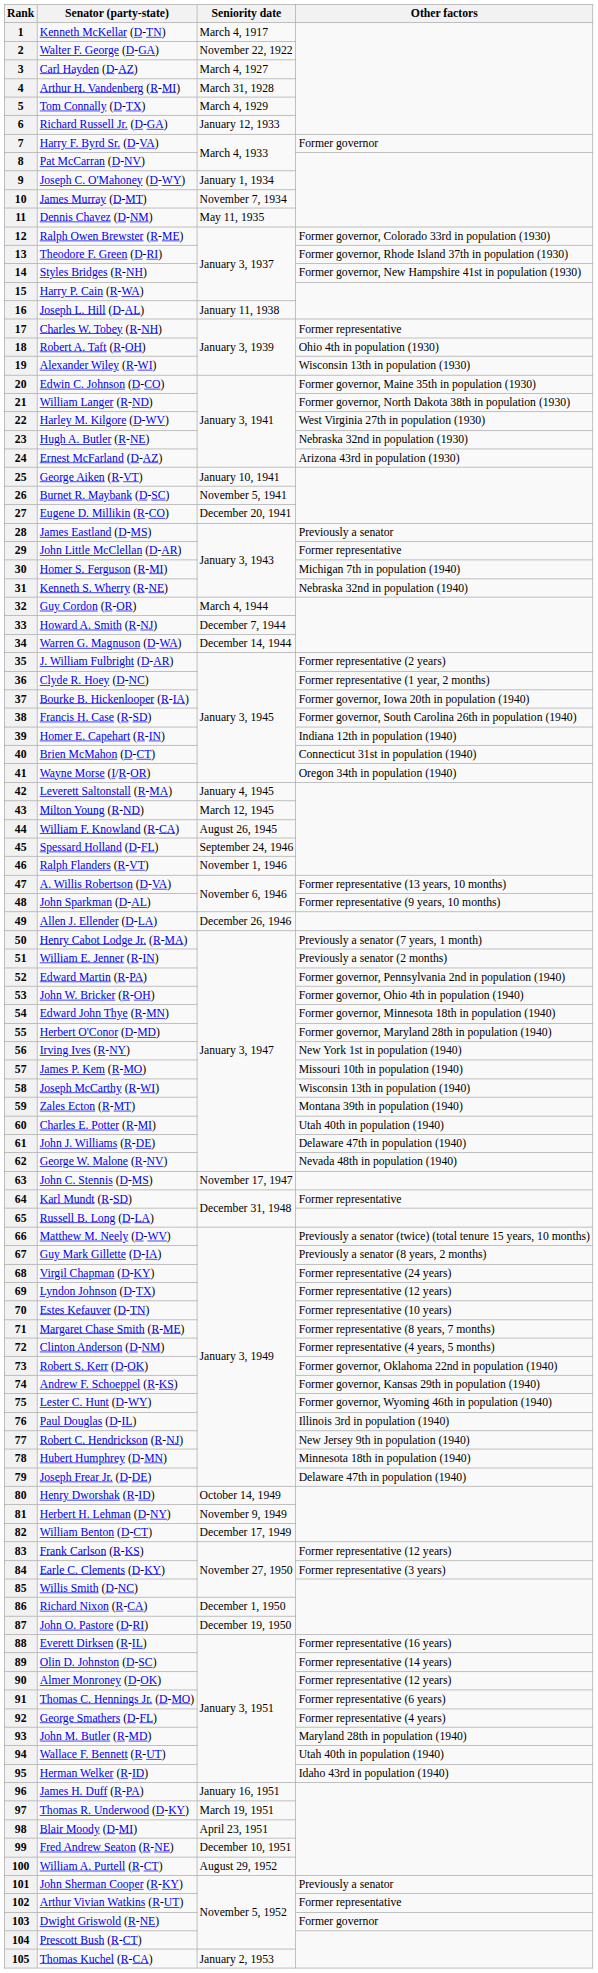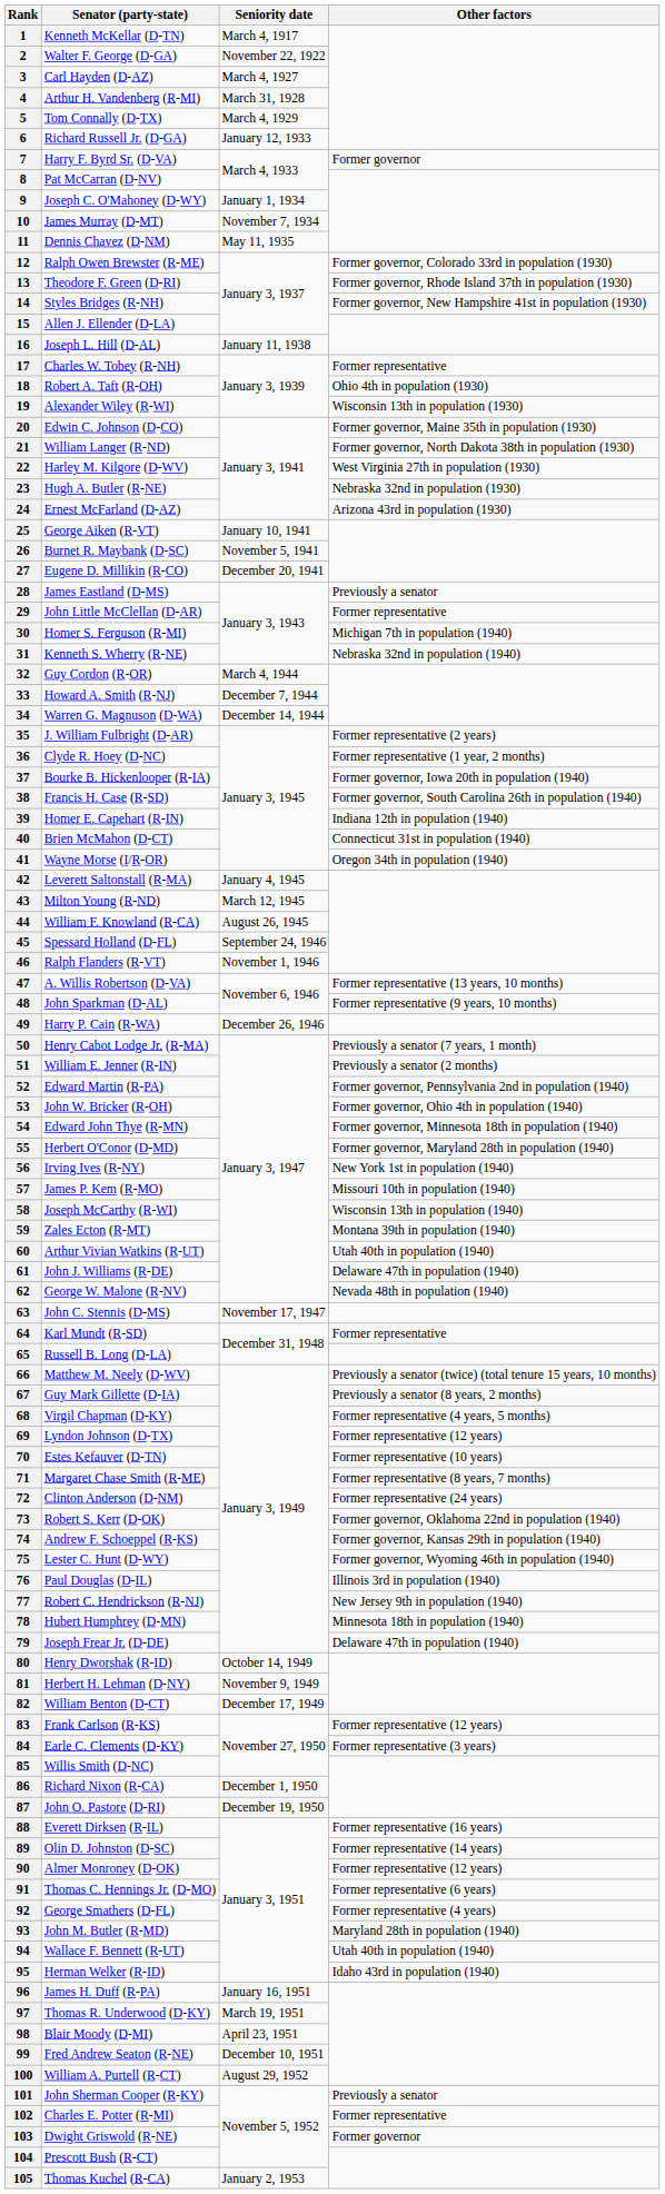 <table class=wikitable>
 <tr valign=bottom>
 <th>Rank</th>
 <th>Senator (party-state)</th>
 <th>Seniority date</th>
 <th>Other factors</th>
 </tr>
 <tr>
 <th>1</th>
 <td><a href='#'>Kenneth McKellar</a> (<a href='#'>D</a>-<a href='#'>TN</a>)</td>
 <td>March 4, 1917</td>
 <td rowspan=6></td>
 </tr>
 <tr>
 <th>2</th>
 <td><a href='#'>Walter F. George</a> (<a href='#'>D</a>-<a href='#'>GA</a>)</td>
 <td>November 22, 1922</td>
 </tr>
 <tr>
 <th>3</th>
 <td><a href='#'>Carl Hayden</a> (<a href='#'>D</a>-<a href='#'>AZ</a>)</td>
 <td>March 4, 1927</td>
 </tr>
 <tr>
 <th>4</th>
 <td><a href='#'>Arthur H. Vandenberg</a> (<a href='#'>R</a>-<a href='#'>MI</a>)</td>
 <td>March 31, 1928</td>
 </tr>
 <tr>
 <th>5</th>
 <td><a href='#'>Tom Connally</a> (<a href='#'>D</a>-<a href='#'>TX</a>)</td>
 <td>March 4, 1929</td>
 </tr>
 <tr>
 <th>6</th>
 <td><a href='#'>Richard Russell Jr.</a> (<a href='#'>D</a>-<a href='#'>GA</a>)</td>
 <td>January 12, 1933</td>
 </tr>
 <tr>
 <th>7</th>
 <td><a href='#'>Harry F. Byrd Sr.</a> (<a href='#'>D</a>-<a href='#'>VA</a>)</td>
 <td rowspan= 2>March 4, 1933</td>
 <td>Former governor</td>
 </tr>
 <tr>
 <th>8</th>
 <td><a href='#'>Pat McCarran</a> (<a href='#'>D</a>-<a href='#'>NV</a>)</td>
 <td rowspan=4></td>
 </tr>
 <tr>
 <th>9</th>
 <td><a href='#'>Joseph C. O'Mahoney</a> (<a href='#'>D</a>-<a href='#'>WY</a>)</td>
 <td>January 1, 1934</td>
 </tr>
 <tr>
 <th>10</th>
 <td><a href='#'>James Murray</a> (<a href='#'>D</a>-<a href='#'>MT</a>)</td>
 <td>November 7, 1934</td>
 </tr>
 <tr>
 <th>11</th>
 <td><a href='#'>Dennis Chavez</a> (<a href='#'>D</a>-<a href='#'>NM</a>)</td>
 <td>May 11, 1935</td>
 </tr>
 <tr>
 <th>12</th>
 <td><a href='#'>Ralph Owen Brewster</a>  (<a href='#'>R</a>-<a href='#'>ME</a>)</td>
 <td rowspan= 4>January 3, 1937</td>
 <td>Former governor, Colorado 33rd in population (1930)</td>
 </tr>
 <tr>
 <th>13</th>
 <td><a href='#'>Theodore F. Green</a> (<a href='#'>D</a>-<a href='#'>RI</a>)</td>
 <td>Former governor, Rhode Island 37th in population (1930)</td>
 </tr>
 <tr>
 <th>14</th>
 <td><a href='#'>Styles Bridges</a> (<a href='#'>R</a>-<a href='#'>NH</a>)</td>
 <td>Former governor, New Hampshire 41st in population (1930)</td>
 </tr>
 <tr>
 <th>15</th>
-<td><a href='#'>Harry P. Cain</a> (<a href='#'>R</a>-<a href='#'>WA</a>)</td>
+<td><a href='#'>Allen J. Ellender</a> (<a href='#'>D</a>-<a href='#'>LA</a>)</td>
 <td rowspan=2></td>
 </tr>
 <tr>
 <th>16</th>
 <td><a href='#'>Joseph L. Hill</a> (<a href='#'>D</a>-<a href='#'>AL</a>)</td>
 <td>January 11, 1938</td>
 </tr>
 <tr>
 <th>17</th>
 <td><a href='#'>Charles W. Tobey</a> (<a href='#'>R</a>-<a href='#'>NH</a>)</td>
 <td rowspan= 3>January 3, 1939</td>
 <td>Former representative</td>
 </tr>
 <tr>
 <th>18</th>
 <td><a href='#'>Robert A. Taft</a> (<a href='#'>R</a>-<a href='#'>OH</a>)</td>
 <td>Ohio 4th in population (1930)</td>
 </tr>
 <tr>
 <th>19</th>
 <td><a href='#'>Alexander Wiley</a> (<a href='#'>R</a>-<a href='#'>WI</a>)</td>
 <td>Wisconsin 13th in population (1930)</td>
 </tr>
 <tr>
 <th>20</th>
 <td><a href='#'>Edwin C. Johnson</a> (<a href='#'>D</a>-<a href='#'>CO</a>)</td>
 <td rowspan= 5>January 3, 1941</td>
 <td>Former governor, Maine 35th in population (1930)</td>
 </tr>
 <tr>
 <th>21</th>
 <td><a href='#'>William Langer</a> (<a href='#'>R</a>-<a href='#'>ND</a>)</td>
 <td>Former governor, North Dakota 38th in population (1930)</td>
 </tr>
 <tr>
 <th>22</th>
 <td><a href='#'>Harley M. Kilgore</a> (<a href='#'>D</a>-<a href='#'>WV</a>)</td>
 <td>West Virginia 27th in population (1930)</td>
 </tr>
 <tr>
 <th>23</th>
 <td><a href='#'>Hugh A. Butler</a> (<a href='#'>R</a>-<a href='#'>NE</a>)</td>
 <td>Nebraska 32nd in population (1930)</td>
 </tr>
 <tr>
 <th>24</th>
 <td><a href='#'>Ernest McFarland</a> (<a href='#'>D</a>-<a href='#'>AZ</a>)</td>
 <td>Arizona 43rd in population (1930)</td>
 </tr>
 <tr>
 <th>25</th>
 <td><a href='#'>George Aiken</a> (<a href='#'>R</a>-<a href='#'>VT</a>)</td>
 <td>January 10, 1941</td>
 <td rowspan=3></td>
 </tr>
 <tr>
 <th>26</th>
 <td><a href='#'>Burnet R. Maybank</a> (<a href='#'>D</a>-<a href='#'>SC</a>)</td>
 <td>November 5, 1941</td>
 </tr>
 <tr>
 <th>27</th>
 <td><a href='#'>Eugene D. Millikin</a> (<a href='#'>R</a>-<a href='#'>CO</a>)</td>
 <td>December 20, 1941</td>
 </tr>
 <tr>
 <th>28</th>
 <td><a href='#'>James Eastland</a> (<a href='#'>D</a>-<a href='#'>MS</a>)</td>
 <td rowspan= 4>January 3, 1943</td>
 <td>Previously a senator</td>
 </tr>
 <tr>
 <th>29</th>
 <td><a href='#'>John Little McClellan</a> (<a href='#'>D</a>-<a href='#'>AR</a>)</td>
 <td>Former representative</td>
 </tr>
 <tr>
 <th>30</th>
 <td><a href='#'>Homer S. Ferguson</a> (<a href='#'>R</a>-<a href='#'>MI</a>)</td>
 <td>Michigan 7th in population (1940)</td>
 </tr>
 <tr>
 <th>31</th>
 <td><a href='#'>Kenneth S. Wherry</a> (<a href='#'>R</a>-<a href='#'>NE</a>)</td>
 <td>Nebraska 32nd in population (1940)</td>
 </tr>
 <tr>
 <th>32</th>
 <td><a href='#'>Guy Cordon</a> (<a href='#'>R</a>-<a href='#'>OR</a>)</td>
 <td>March 4, 1944</td>
 <td rowspan=3></td>
 </tr>
 <tr>
 <th>33</th>
 <td><a href='#'>Howard A. Smith</a> (<a href='#'>R</a>-<a href='#'>NJ</a>)</td>
 <td>December 7, 1944</td>
 </tr>
 <tr>
 <th>34</th>
 <td><a href='#'>Warren G. Magnuson</a> (<a href='#'>D</a>-<a href='#'>WA</a>)</td>
 <td>December 14, 1944</td>
 </tr>
 <tr>
 <th>35</th>
 <td><a href='#'>J. William Fulbright</a> (<a href='#'>D</a>-<a href='#'>AR</a>)</td>
 <td rowspan= 7>January 3, 1945</td>
 <td>Former representative (2 years)</td>
 </tr>
 <tr>
 <th>36</th>
 <td><a href='#'>Clyde R. Hoey</a> (<a href='#'>D</a>-<a href='#'>NC</a>)</td>
 <td>Former representative (1 year, 2 months)</td>
 </tr>
 <tr>
 <th>37</th>
 <td><a href='#'>Bourke B. Hickenlooper</a> (<a href='#'>R</a>-<a href='#'>IA</a>)</td>
 <td>Former governor, Iowa 20th in population (1940)</td>
 </tr>
 <tr>
 <th>38</th>
 <td><a href='#'>Francis H. Case</a> (<a href='#'>R</a>-<a href='#'>SD</a>)</td>
 <td>Former governor, South Carolina 26th in population (1940)</td>
 </tr>
 <tr>
 <th>39</th>
 <td><a href='#'>Homer E. Capehart</a> (<a href='#'>R</a>-<a href='#'>IN</a>)</td>
 <td>Indiana 12th in population (1940)</td>
 </tr>
 <tr>
 <th>40</th>
 <td><a href='#'>Brien McMahon</a> (<a href='#'>D</a>-<a href='#'>CT</a>)</td>
 <td>Connecticut 31st in population (1940)</td>
 </tr>
 <tr>
 <th>41</th>
 <td><a href='#'>Wayne Morse</a> (<a href='#'>I</a>/<a href='#'>R</a>-<a href='#'>OR</a>)</td>
 <td>Oregon 34th in population (1940)</td>
 </tr>
 <tr>
 <th>42</th>
 <td><a href='#'>Leverett Saltonstall</a> (<a href='#'>R</a>-<a href='#'>MA</a>)</td>
 <td>January 4, 1945</td>
 <td rowspan=5></td>
 </tr>
 <tr>
 <th>43</th>
 <td><a href='#'>Milton Young</a> (<a href='#'>R</a>-<a href='#'>ND</a>)</td>
 <td>March 12, 1945</td>
 </tr>
 <tr>
 <th>44</th>
 <td><a href='#'>William F. Knowland</a> (<a href='#'>R</a>-<a href='#'>CA</a>)</td>
 <td>August 26, 1945</td>
 </tr>
 <tr>
 <th>45</th>
 <td><a href='#'>Spessard Holland</a> (<a href='#'>D</a>-<a href='#'>FL</a>)</td>
 <td>September 24, 1946</td>
 </tr>
 <tr>
 <th>46</th>
 <td><a href='#'>Ralph Flanders</a> (<a href='#'>R</a>-<a href='#'>VT</a>)</td>
 <td>November 1, 1946</td>
 </tr>
 <tr>
 <th>47</th>
 <td><a href='#'>A. Willis Robertson</a> (<a href='#'>D</a>-<a href='#'>VA</a>)</td>
 <td rowspan= 2>November 6, 1946</td>
 <td>Former representative (13 years, 10 months)</td>
 </tr>
 <tr>
 <th>48</th>
 <td><a href='#'>John Sparkman</a> (<a href='#'>D</a>-<a href='#'>AL</a>)</td>
 <td>Former representative (9 years, 10 months)</td>
 </tr>
 <tr>
 <th>49</th>
-<td><a href='#'>Allen J. Ellender</a> (<a href='#'>D</a>-<a href='#'>LA</a>)</td>
+<td><a href='#'>Harry P. Cain</a> (<a href='#'>R</a>-<a href='#'>WA</a>)</td>
 <td>December 26, 1946</td>
 <td></td>
 </tr>
 <tr>
 <th>50</th>
 <td><a href='#'>Henry Cabot Lodge Jr.</a> (<a href='#'>R</a>-<a href='#'>MA</a>)</td>
 <td rowspan= 13>January 3, 1947</td>
 <td>Previously a senator (7 years, 1 month)</td>
 </tr>
 <tr>
 <th>51</th>
 <td><a href='#'>William E. Jenner</a> (<a href='#'>R</a>-<a href='#'>IN</a>)</td>
 <td>Previously a senator (2 months)</td>
 </tr>
 <tr>
 <th>52</th>
 <td><a href='#'>Edward Martin</a> (<a href='#'>R</a>-<a href='#'>PA</a>)</td>
 <td>Former governor, Pennsylvania 2nd in population (1940)</td>
 </tr>
 <tr>
 <th>53</th>
 <td><a href='#'>John W. Bricker</a> (<a href='#'>R</a>-<a href='#'>OH</a>)</td>
 <td>Former governor, Ohio 4th in population (1940)</td>
 </tr>
 <tr>
 <th>54</th>
 <td><a href='#'>Edward John Thye</a> (<a href='#'>R</a>-<a href='#'>MN</a>)</td>
 <td>Former governor, Minnesota 18th in population (1940)</td>
 </tr>
 <tr>
 <th>55</th>
 <td><a href='#'>Herbert O'Conor</a> (<a href='#'>D</a>-<a href='#'>MD</a>)</td>
 <td>Former governor, Maryland 28th in population (1940)</td>
 </tr>
 <tr>
 <th>56</th>
 <td><a href='#'>Irving Ives</a> (<a href='#'>R</a>-<a href='#'>NY</a>)</td>
 <td>New York 1st in population (1940)</td>
 </tr>
 <tr>
 <th>57</th>
 <td><a href='#'>James P. Kem</a> (<a href='#'>R</a>-<a href='#'>MO</a>)</td>
 <td>Missouri 10th in population (1940)</td>
 </tr>
 <tr>
 <th>58</th>
 <td><a href='#'>Joseph McCarthy</a> (<a href='#'>R</a>-<a href='#'>WI</a>)</td>
 <td>Wisconsin 13th in population (1940)</td>
 </tr>
 <tr>
 <th>59</th>
 <td><a href='#'>Zales Ecton</a> (<a href='#'>R</a>-<a href='#'>MT</a>)</td>
 <td>Montana 39th in population (1940)</td>
 </tr>
 <tr>
 <th>60</th>
-<td><a href='#'>Charles E. Potter</a> (<a href='#'>R</a>-<a href='#'>MI</a>)</td>
+<td><a href='#'>Arthur Vivian Watkins</a> (<a href='#'>R</a>-<a href='#'>UT</a>)</td>
 <td>Utah 40th in population (1940)</td>
 </tr>
 <tr>
 <th>61</th>
 <td><a href='#'>John J. Williams</a> (<a href='#'>R</a>-<a href='#'>DE</a>)</td>
 <td>Delaware 47th in population (1940)</td>
 </tr>
 <tr>
 <th>62</th>
 <td><a href='#'>George W. Malone</a> (<a href='#'>R</a>-<a href='#'>NV</a>)</td>
 <td>Nevada 48th in population (1940)</td>
 </tr>
 <tr>
 <th>63</th>
 <td><a href='#'>John C. Stennis</a> (<a href='#'>D</a>-<a href='#'>MS</a>)</td>
 <td>November 17, 1947</td>
 <td></td>
 </tr>
 <tr>
 <th>64</th>
 <td><a href='#'>Karl Mundt</a> (<a href='#'>R</a>-<a href='#'>SD</a>)</td>
 <td rowspan= 2>December 31, 1948</td>
 <td>Former representative</td>
 </tr>
 <tr>
 <th>65</th>
 <td><a href='#'>Russell B. Long</a> (<a href='#'>D</a>-<a href='#'>LA</a>)</td>
 </tr>
 <tr>
 <th>66</th>
 <td><a href='#'>Matthew M. Neely</a> (<a href='#'>D</a>-<a href='#'>WV</a>)</td>
 <td rowspan= 14>January 3, 1949</td>
 <td>Previously a senator (twice) (total tenure 15 years, 10 months)</td>
 </tr>
 <tr>
 <th>67</th>
 <td><a href='#'>Guy Mark Gillette</a> (<a href='#'>D</a>-<a href='#'>IA</a>)</td>
 <td>Previously a senator (8 years, 2 months)</td>
 </tr>
 <tr>
 <th>68</th>
 <td><a href='#'>Virgil Chapman</a> (<a href='#'>D</a>-<a href='#'>KY</a>)</td>
-<td>Former representative (24 years)</td>
+<td>Former representative (4 years, 5 months)</td>
 </tr>
 <tr>
 <th>69</th>
 <td><a href='#'>Lyndon Johnson</a> (<a href='#'>D</a>-<a href='#'>TX</a>)</td>
 <td>Former representative (12 years)</td>
 </tr>
 <tr>
 <th>70</th>
 <td><a href='#'>Estes Kefauver</a> (<a href='#'>D</a>-<a href='#'>TN</a>)</td>
 <td>Former representative (10 years)</td>
 </tr>
 <tr>
 <th>71</th>
 <td><a href='#'>Margaret Chase Smith</a> (<a href='#'>R</a>-<a href='#'>ME</a>)</td>
 <td>Former representative (8 years, 7 months)</td>
 </tr>
 <tr>
 <th>72</th>
 <td><a href='#'>Clinton Anderson</a> (<a href='#'>D</a>-<a href='#'>NM</a>)</td>
-<td>Former representative (4 years, 5 months)</td>
+<td>Former representative (24 years)</td>
 </tr>
 <tr>
 <th>73</th>
 <td><a href='#'>Robert S. Kerr</a> (<a href='#'>D</a>-<a href='#'>OK</a>)</td>
 <td>Former governor, Oklahoma 22nd in population (1940)</td>
 </tr>
 <tr>
 <th>74</th>
 <td><a href='#'>Andrew F. Schoeppel</a> (<a href='#'>R</a>-<a href='#'>KS</a>)</td>
 <td>Former governor, Kansas 29th in population (1940)</td>
 </tr>
 <tr>
 <th>75</th>
 <td><a href='#'>Lester C. Hunt</a> (<a href='#'>D</a>-<a href='#'>WY</a>)</td>
 <td>Former governor, Wyoming 46th in population (1940)</td>
 </tr>
 <tr>
 <th>76</th>
 <td><a href='#'>Paul Douglas</a> (<a href='#'>D</a>-<a href='#'>IL</a>)</td>
 <td>Illinois 3rd in population (1940)</td>
 </tr>
 <tr>
 <th>77</th>
 <td><a href='#'>Robert C. Hendrickson</a> (<a href='#'>R</a>-<a href='#'>NJ</a>)</td>
 <td>New Jersey 9th in population (1940)</td>
 </tr>
 <tr>
 <th>78</th>
 <td><a href='#'>Hubert Humphrey</a> (<a href='#'>D</a>-<a href='#'>MN</a>)</td>
 <td>Minnesota 18th in population (1940)</td>
 </tr>
 <tr>
 <th>79</th>
 <td><a href='#'>Joseph Frear Jr.</a> (<a href='#'>D</a>-<a href='#'>DE</a>)</td>
 <td>Delaware 47th in population (1940)</td>
 </tr>
 <tr>
 <th>80</th>
 <td><a href='#'>Henry Dworshak</a> (<a href='#'>R</a>-<a href='#'>ID</a>)</td>
 <td>October 14, 1949</td>
 <td rowspan=3></td>
 </tr>
 <tr>
 <th>81</th>
 <td><a href='#'>Herbert H. Lehman</a> (<a href='#'>D</a>-<a href='#'>NY</a>)</td>
 <td>November 9, 1949</td>
 </tr>
 <tr>
 <th>82</th>
 <td><a href='#'>William Benton</a> (<a href='#'>D</a>-<a href='#'>CT</a>)</td>
 <td>December 17, 1949</td>
 </tr>
 <tr>
 <th>83</th>
 <td><a href='#'>Frank Carlson</a> (<a href='#'>R</a>-<a href='#'>KS</a>)</td>
 <td rowspan= 3>November 27, 1950</td>
 <td>Former representative (12 years)</td>
 </tr>
 <tr>
 <th>84</th>
 <td><a href='#'>Earle C. Clements</a> (<a href='#'>D</a>-<a href='#'>KY</a>)</td>
 <td>Former representative (3 years)</td>
 </tr>
 <tr>
 <th>85</th>
 <td><a href='#'>Willis Smith</a> (<a href='#'>D</a>-<a href='#'>NC</a>)</td>
 <td rowspan=3></td>
 </tr>
 <tr>
 <th>86</th>
 <td><a href='#'>Richard Nixon</a> (<a href='#'>R</a>-<a href='#'>CA</a>)</td>
 <td>December 1, 1950</td>
 </tr>
 <tr>
 <th>87</th>
 <td><a href='#'>John O. Pastore</a> (<a href='#'>D</a>-<a href='#'>RI</a>)</td>
 <td>December 19, 1950</td>
 </tr>
 <tr>
 <th>88</th>
 <td><a href='#'>Everett Dirksen</a> (<a href='#'>R</a>-<a href='#'>IL</a>)</td>
 <td rowspan= 8>January 3, 1951</td>
 <td>Former representative (16 years)</td>
 </tr>
 <tr>
 <th>89</th>
 <td><a href='#'>Olin D. Johnston</a> (<a href='#'>D</a>-<a href='#'>SC</a>)</td>
 <td>Former representative (14 years)</td>
 </tr>
 <tr>
 <th>90</th>
 <td><a href='#'>Almer Monroney</a> (<a href='#'>D</a>-<a href='#'>OK</a>)</td>
 <td>Former representative (12 years)</td>
 </tr>
 <tr>
 <th>91</th>
 <td><a href='#'>Thomas C. Hennings Jr.</a> (<a href='#'>D</a>-<a href='#'>MO</a>)</td>
 <td>Former representative (6 years)</td>
 </tr>
 <tr>
 <th>92</th>
 <td><a href='#'>George Smathers</a> (<a href='#'>D</a>-<a href='#'>FL</a>)</td>
 <td>Former representative (4 years)</td>
 </tr>
 <tr>
 <th>93</th>
 <td><a href='#'>John M. Butler</a> (<a href='#'>R</a>-<a href='#'>MD</a>)</td>
 <td>Maryland 28th in population (1940)</td>
 </tr>
 <tr>
 <th>94</th>
 <td><a href='#'>Wallace F. Bennett</a> (<a href='#'>R</a>-<a href='#'>UT</a>)</td>
 <td>Utah 40th in population (1940)</td>
 </tr>
 <tr>
 <th>95</th>
 <td><a href='#'>Herman Welker</a> (<a href='#'>R</a>-<a href='#'>ID</a>)</td>
 <td>Idaho 43rd in population (1940)</td>
 </tr>
 <tr>
 <th>96</th>
 <td><a href='#'>James H. Duff</a> (<a href='#'>R</a>-<a href='#'>PA</a>)</td>
 <td>January 16, 1951</td>
 <td rowspan=5></td>
 </tr>
 <tr>
 <th>97</th>
 <td><a href='#'>Thomas R. Underwood</a> (<a href='#'>D</a>-<a href='#'>KY</a>)</td>
 <td>March 19, 1951</td>
 </tr>
 <tr>
 <th>98</th>
 <td><a href='#'>Blair Moody</a> (<a href='#'>D</a>-<a href='#'>MI</a>)</td>
 <td>April 23, 1951</td>
 </tr>
 <tr>
 <th>99</th>
 <td><a href='#'>Fred Andrew Seaton</a> (<a href='#'>R</a>-<a href='#'>NE</a>)</td>
 <td>December 10, 1951</td>
 </tr>
 <tr>
 <th>100</th>
 <td><a href='#'>William A. Purtell</a> (<a href='#'>R</a>-<a href='#'>CT</a>)</td>
 <td>August 29, 1952</td>
 </tr>
 <tr>
 <th>101</th>
 <td><a href='#'>John Sherman Cooper</a> (<a href='#'>R</a>-<a href='#'>KY</a>)</td>
 <td rowspan= 4>November 5, 1952</td>
 <td>Previously a senator</td>
 </tr>
 <tr>
 <th>102</th>
-<td><a href='#'>Arthur Vivian Watkins</a> (<a href='#'>R</a>-<a href='#'>UT</a>)</td>
+<td><a href='#'>Charles E. Potter</a> (<a href='#'>R</a>-<a href='#'>MI</a>)</td>
 <td>Former representative</td>
 </tr>
 <tr>
 <th>103</th>
 <td><a href='#'>Dwight Griswold</a> (<a href='#'>R</a>-<a href='#'>NE</a>)</td>
 <td>Former governor</td>
 </tr>
 <tr>
 <th>104</th>
 <td><a href='#'>Prescott Bush</a> (<a href='#'>R</a>-<a href='#'>CT</a>)</td>
 <td rowspan=2></td>
 </tr>
 <tr>
 <th>105</th>
 <td><a href='#'>Thomas Kuchel</a> (<a href='#'>R</a>-<a href='#'>CA</a>)</td>
 <td>January 2, 1953</td>
 </tr>
 </table>
